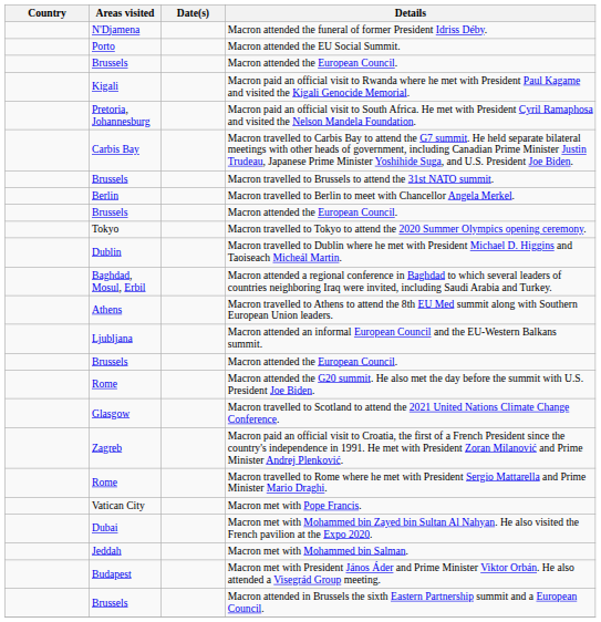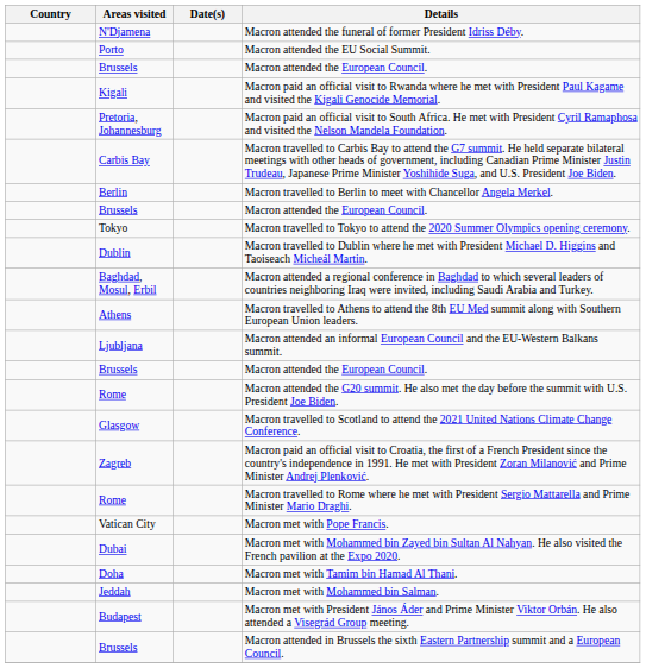 <table class="wikitable sortable outercollapse" style="margin: 1em auto 1em auto">
 <tr>
 <th width=120>Country</th>
 <th width=100>Areas visited</th>
 <th width=90>Date(s)</th>
 <th width=550 class=unsortable>Details</th>
 </tr>
 <tr>
 <td></td>
 <td><a href='#'>N'Djamena</a></td>
 <td></td>
 <td>Macron attended the funeral of former President <a href='#'>Idriss Déby</a>.</td>
 </tr>
 <tr>
 <td></td>
 <td><a href='#'>Porto</a></td>
 <td></td>
 <td>Macron attended the EU Social Summit.</td>
 </tr>
 <tr>
 <td></td>
 <td><a href='#'>Brussels</a></td>
 <td></td>
 <td>Macron attended the <a href='#'>European Council</a>.</td>
 </tr>
 <tr>
 <td></td>
 <td><a href='#'>Kigali</a></td>
 <td></td>
 <td>Macron paid an official visit to Rwanda where he met with President <a href='#'>Paul Kagame</a> and visited the <a href='#'>Kigali Genocide Memorial</a>.</td>
 </tr>
 <tr>
 <td></td>
 <td><a href='#'>Pretoria</a>, <a href='#'>Johannesburg</a></td>
 <td></td>
 <td>Macron paid an official visit to South Africa. He met with President <a href='#'>Cyril Ramaphosa</a> and visited the <a href='#'>Nelson Mandela Foundation</a>.</td>
 </tr>
 <tr>
 <td></td>
 <td><a href='#'>Carbis Bay</a></td>
 <td></td>
 <td>Macron travelled to Carbis Bay to attend the <a href='#'>G7 summit</a>. He held separate bilateral meetings with other heads of government, including Canadian Prime Minister <a href='#'>Justin Trudeau</a>, Japanese Prime Minister <a href='#'>Yoshihide Suga</a>, and U.S. President <a href='#'>Joe Biden</a>.</td>
-</tr>
-<tr>
-<td></td>
-<td><a href='#'>Brussels</a></td>
-<td></td>
-<td>Macron travelled to Brussels to attend the <a href='#'>31st NATO summit</a>.</td>
 </tr>
 <tr>
 <td></td>
 <td><a href='#'>Berlin</a></td>
 <td></td>
 <td>Macron travelled to Berlin to meet with Chancellor <a href='#'>Angela Merkel</a>.</td>
 </tr>
 <tr>
 <td></td>
 <td><a href='#'>Brussels</a></td>
 <td></td>
 <td>Macron attended the <a href='#'>European Council</a>.</td>
 </tr>
 <tr>
 <td></td>
 <td>Tokyo</td>
 <td></td>
 <td>Macron travelled to Tokyo to attend the <a href='#'>2020 Summer Olympics opening ceremony</a>.</td>
 </tr>
 <tr>
 <td></td>
 <td><a href='#'>Dublin</a></td>
 <td></td>
 <td>Macron travelled to Dublin where he met with President <a href='#'>Michael D. Higgins</a> and Taoiseach <a href='#'>Micheál Martin</a>.</td>
 </tr>
 <tr>
 <td></td>
 <td><a href='#'>Baghdad</a>, <a href='#'>Mosul</a>, <a href='#'>Erbil</a></td>
 <td></td>
 <td>Macron attended a regional conference in <a href='#'>Baghdad</a> to which several leaders of countries neighboring Iraq were invited, including Saudi Arabia and Turkey.</td>
 </tr>
 <tr>
 <td></td>
 <td><a href='#'>Athens</a></td>
 <td></td>
 <td>Macron travelled to Athens to attend the 8th <a href='#'>EU Med</a> summit along with Southern European Union leaders.</td>
 </tr>
 <tr>
 <td></td>
 <td><a href='#'>Ljubljana</a></td>
 <td></td>
 <td>Macron attended an informal <a href='#'>European Council</a> and the EU-Western Balkans summit.</td>
 </tr>
 <tr>
 <td></td>
 <td><a href='#'>Brussels</a></td>
 <td></td>
 <td>Macron attended the <a href='#'>European Council</a>.</td>
 </tr>
 <tr>
 <td></td>
 <td><a href='#'>Rome</a></td>
 <td></td>
 <td>Macron attended the <a href='#'>G20 summit</a>. He also met the day before the summit with U.S. President <a href='#'>Joe Biden</a>.</td>
 </tr>
 <tr>
 <td></td>
 <td><a href='#'>Glasgow</a></td>
 <td></td>
 <td>Macron travelled to Scotland to attend the <a href='#'>2021 United Nations Climate Change Conference</a>.</td>
 </tr>
 <tr>
 <td></td>
 <td><a href='#'>Zagreb</a></td>
 <td></td>
 <td>Macron paid an official visit to Croatia, the first of a French President since the country's independence in 1991. He met with President <a href='#'>Zoran Milanović</a> and Prime Minister <a href='#'>Andrej Plenković</a>.</td>
 </tr>
 <tr>
 <td></td>
 <td><a href='#'>Rome</a></td>
 <td></td>
 <td>Macron travelled to Rome where he met with President <a href='#'>Sergio Mattarella</a> and Prime Minister <a href='#'>Mario Draghi</a>.</td>
 </tr>
 <tr>
 <td></td>
 <td>Vatican City</td>
 <td></td>
 <td>Macron met with <a href='#'>Pope Francis</a>.</td>
 </tr>
 <tr>
 <td></td>
 <td><a href='#'>Dubai</a></td>
 <td></td>
 <td>Macron met with <a href='#'>Mohammed bin Zayed bin Sultan Al Nahyan</a>. He also visited the French pavilion at the <a href='#'>Expo 2020</a>.</td>
 </tr>
 <tr>
 <td></td>
+<td><a href='#'>Doha</a></td>
+<td></td>
+<td>Macron met with <a href='#'>Tamim bin Hamad Al Thani</a>.</td>
+</tr>
+<tr>
+<td></td>
 <td><a href='#'>Jeddah</a></td>
 <td></td>
 <td>Macron met with <a href='#'>Mohammed bin Salman</a>.</td>
 </tr>
 <tr>
 <td></td>
 <td><a href='#'>Budapest</a></td>
 <td></td>
 <td>Macron met with President <a href='#'>János Áder</a> and Prime Minister <a href='#'>Viktor Orbán</a>. He also attended a <a href='#'>Visegrád Group</a> meeting.</td>
 </tr>
 <tr>
 <td></td>
 <td><a href='#'>Brussels</a></td>
 <td></td>
 <td>Macron attended in Brussels the sixth <a href='#'>Eastern Partnership</a> summit and a <a href='#'>European Council</a>.</td>
 </tr>
 <tr>
 </tr>
 </table>
